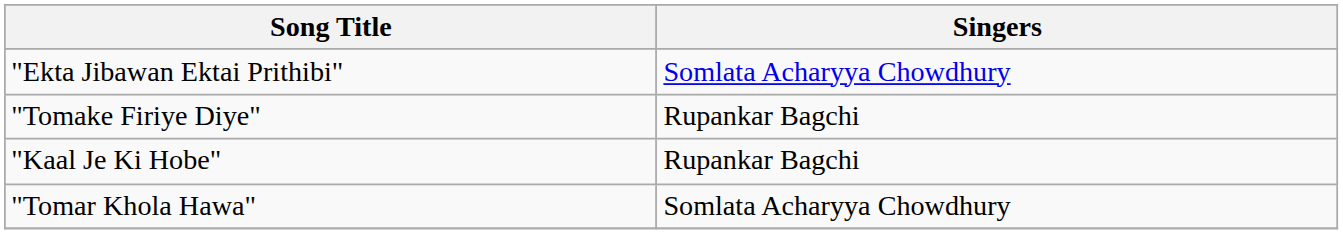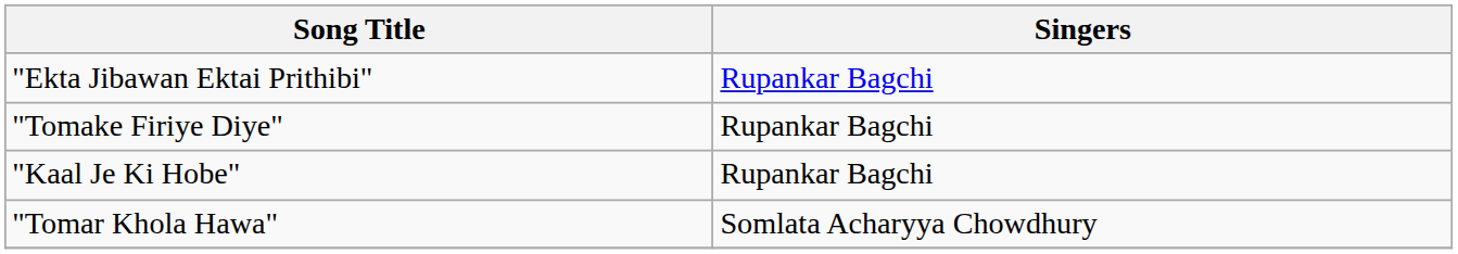 <table class="wikitable" width="60%">
 <tr>
 <th>Song Title</th>
 <th>Singers</th>
 </tr>
 <tr>
 <td>"Ekta Jibawan Ektai Prithibi"</td>
-<td Somlata><a href='#'>Somlata Acharyya Chowdhury</a></td>
+<td><a href='#'>Rupankar Bagchi</a></td>
 </tr>
 <tr>
 <td>"Tomake Firiye Diye"</td>
 <td>Rupankar Bagchi</td>
 </tr>
 <tr>
 <td>"Kaal Je Ki Hobe"</td>
 <td>Rupankar Bagchi</td>
 </tr>
 <tr>
 <td>"Tomar Khola Hawa"</td>
 <td>Somlata Acharyya Chowdhury</td>
 </tr>
 <tr>
 </tr>
 </table>
